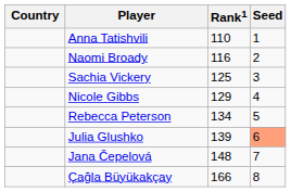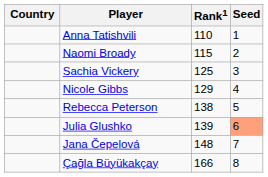 <table class="sortable wikitable">
 <tr>
 <th width="70">Country</th>
 <th width="175">Player</th>
 <th>Rank<sup>1</sup></th>
 <th>Seed</th>
 </tr>
 <tr>
 <td></td>
 <td><a href='#'>Anna Tatishvili</a></td>
 <td>110</td>
 <td>1</td>
 </tr>
 <tr>
 <td></td>
 <td><a href='#'>Naomi Broady</a></td>
-<td>116</td>
+<td>115</td>
 <td>2</td>
 </tr>
 <tr>
 <td></td>
 <td><a href='#'>Sachia Vickery</a></td>
 <td>125</td>
 <td>3</td>
 </tr>
 <tr>
 <td></td>
 <td><a href='#'>Nicole Gibbs</a></td>
 <td>129</td>
 <td>4</td>
 </tr>
 <tr>
 <td></td>
 <td><a href='#'>Rebecca Peterson</a></td>
-<td>134</td>
+<td>138</td>
 <td>5</td>
 </tr>
 <tr>
 <td></td>
 <td><a href='#'>Julia Glushko</a></td>
 <td>139</td>
 <td style="background: lightsalmon;">6</td>
 </tr>
 <tr>
 <td></td>
 <td><a href='#'>Jana Čepelová</a></td>
 <td>148</td>
 <td>7</td>
 </tr>
 <tr>
 <td></td>
 <td><a href='#'>Çağla Büyükakçay</a></td>
 <td>166</td>
 <td>8</td>
 </tr>
 </table>
